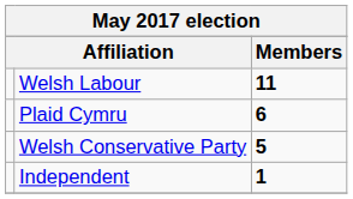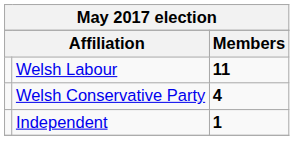 <table class="wikitable">
 <tr>
 <th colspan="3" align="center" valign="top">May 2017 election</th>
 </tr>
 <tr>
 </tr>
 <tr>
 <th colspan="2" align="center" valign="top">Affiliation</th>
 <th valign="top">Members</th>
 </tr>
 <tr>
 <td></td>
 <td><a href='#'>Welsh Labour</a></td>
 <td><strong>11</strong></td>
 </tr>
 <tr>
 <td></td>
-<td><a href='#'>Plaid Cymru</a></td>
-<td><strong>6</strong></td>
-</tr>
-<tr>
-<td></td>
 <td><a href='#'>Welsh Conservative Party</a></td>
-<td><strong>5</strong></td>
+<td><strong>4</strong></td>
 </tr>
 <tr>
 <td></td>
 <td><a href='#'>Independent</a></td>
 <td><strong>1</strong></td>
 </tr>
 <tr>
 </tr>
 </table>
